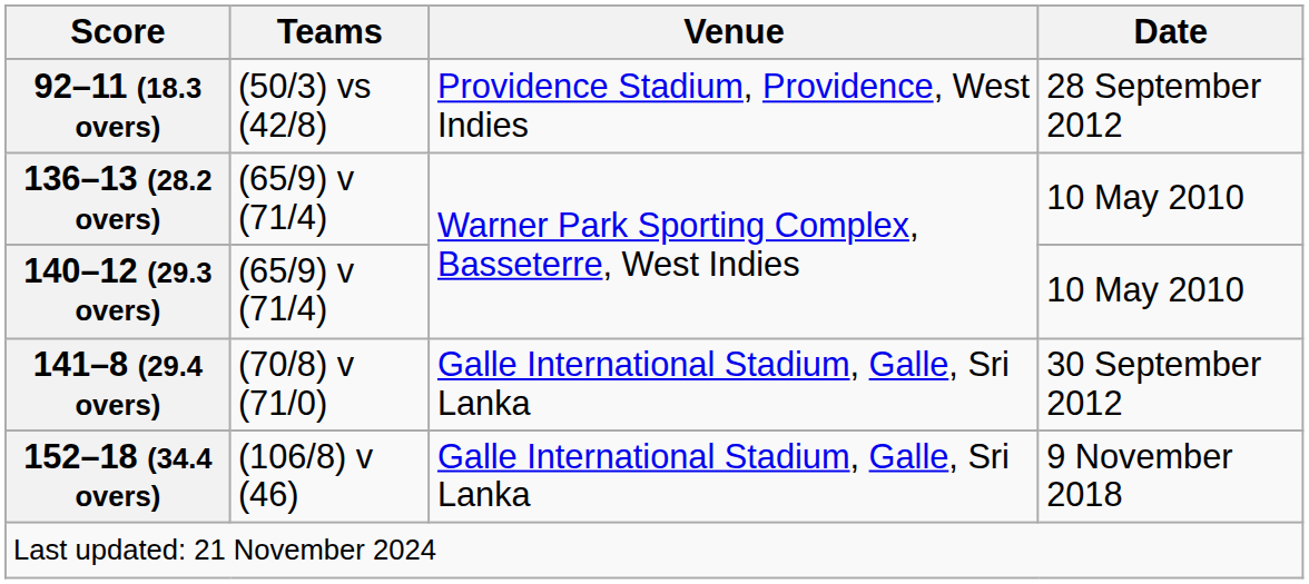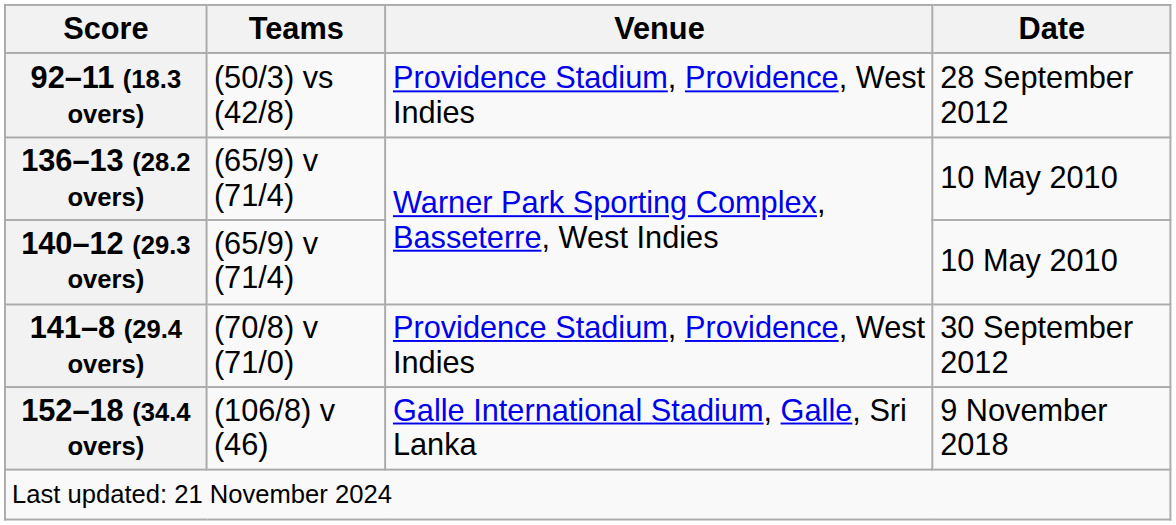 <table class="wikitable sortable">
 <tr>
 <th>Score</th>
 <th>Teams</th>
 <th>Venue</th>
 <th>Date</th>
 </tr>
 <tr>
 <th>92–11 <small>(18.3 overs)</small></th>
 <td> (50/3) vs  (42/8)</td>
 <td><a href='#'>Providence Stadium</a>, <a href='#'>Providence</a>, West Indies</td>
 <td>28 September 2012</td>
 </tr>
 <tr>
 <th>136–13 <small>(28.2 overs)</small></th>
 <td> (65/9) v  (71/4)</td>
 <td rowspan=2><a href='#'>Warner Park Sporting Complex</a>, <a href='#'>Basseterre</a>, West Indies</td>
 <td>10 May 2010</td>
 </tr>
 <tr>
 <th>140–12 <small>(29.3 overs)</small></th>
 <td> (65/9) v  (71/4)</td>
 <td>10 May 2010</td>
 </tr>
 <tr>
 <th>141–8 <small>(29.4 overs)</small></th>
 <td> (70/8) v  (71/0)</td>
-<td><a href='#'>Galle International Stadium</a>, <a href='#'>Galle</a>, Sri Lanka</td>
+<td><a href='#'>Providence Stadium</a>, <a href='#'>Providence</a>, West Indies</td>
 <td>30 September 2012</td>
 </tr>
 <tr>
 <th>152–18 <small>(34.4 overs)</small></th>
 <td> (106/8) v  (46)</td>
 <td><a href='#'>Galle International Stadium</a>, <a href='#'>Galle</a>, Sri Lanka</td>
 <td>9 November 2018</td>
 </tr>
 <tr>
 <td colspan="6"><small>Last updated: 21 November 2024</small></td>
 </tr>
 </table>
